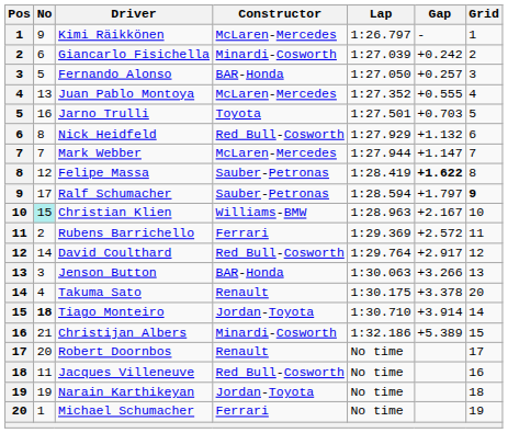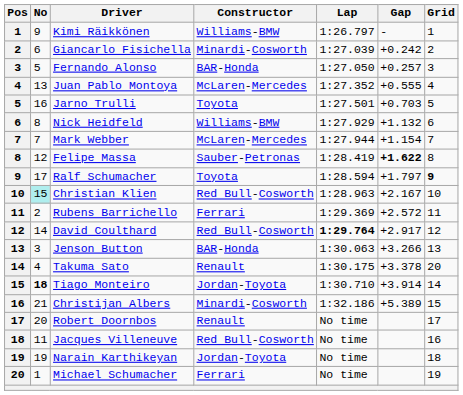 <table class="wikitable sortable" style="font-size: 85%;">
 <tr>
 <th>Pos</th>
 <th>No</th>
 <th>Driver</th>
 <th>Constructor</th>
 <th>Lap</th>
 <th>Gap</th>
 <th>Grid</th>
 </tr>
 <tr>
 <th>1</th>
 <td>9</td>
 <td> <a href='#'>Kimi Räikkönen</a></td>
-<td><a href='#'>McLaren</a>-<a href='#'>Mercedes</a></td>
+<td><a href='#'>Williams</a>-<a href='#'>BMW</a></td>
 <td>1:26.797</td>
 <td>-</td>
 <td>1</td>
 </tr>
 <tr>
 <th>2</th>
 <td>6</td>
 <td> <a href='#'>Giancarlo Fisichella</a></td>
 <td><a href='#'>Minardi</a>-<a href='#'>Cosworth</a></td>
 <td>1:27.039</td>
 <td>+0.242</td>
 <td>2</td>
 </tr>
 <tr>
 <th>3</th>
 <td>5</td>
 <td> <a href='#'>Fernando Alonso</a></td>
 <td><a href='#'>BAR</a>-<a href='#'>Honda</a></td>
 <td>1:27.050</td>
 <td>+0.257</td>
 <td>3</td>
 </tr>
 <tr>
 <th>4</th>
 <td>13</td>
 <td> <a href='#'>Juan Pablo Montoya</a></td>
 <td><a href='#'>McLaren</a>-<a href='#'>Mercedes</a></td>
 <td>1:27.352</td>
 <td>+0.555</td>
 <td>4</td>
 </tr>
 <tr>
 <th>5</th>
 <td>16</td>
 <td> <a href='#'>Jarno Trulli</a></td>
 <td><a href='#'>Toyota</a></td>
 <td>1:27.501</td>
 <td>+0.703</td>
 <td>5</td>
 </tr>
 <tr>
 <th>6</th>
 <td>8</td>
 <td> <a href='#'>Nick Heidfeld</a></td>
-<td><a href='#'>Red Bull</a>-<a href='#'>Cosworth</a></td>
+<td><a href='#'>Williams</a>-<a href='#'>BMW</a></td>
 <td>1:27.929</td>
 <td>+1.132</td>
 <td>6</td>
 </tr>
 <tr>
 <th>7</th>
 <td>7</td>
 <td> <a href='#'>Mark Webber</a></td>
 <td><a href='#'>McLaren</a>-<a href='#'>Mercedes</a></td>
 <td>1:27.944</td>
-<td>+1.147</td>
+<td>+1.154</td>
 <td>7</td>
 </tr>
 <tr>
 <th>8</th>
 <td>12</td>
 <td> <a href='#'>Felipe Massa</a></td>
 <td><a href='#'>Sauber</a>-<a href='#'>Petronas</a></td>
 <td>1:28.419</td>
 <td><strong>+1.622</strong></td>
 <td>8</td>
 </tr>
 <tr>
 <th>9</th>
 <td>17</td>
 <td> <a href='#'>Ralf Schumacher</a></td>
-<td><a href='#'>Sauber</a>-<a href='#'>Petronas</a></td>
+<td><a href='#'>Toyota</a></td>
 <td>1:28.594</td>
 <td>+1.797</td>
 <td><strong>9</strong></td>
 </tr>
 <tr>
 <th>10</th>
 <td style="background: paleturquoise;">15</td>
 <td> <a href='#'>Christian Klien</a></td>
-<td><a href='#'>Williams</a>-<a href='#'>BMW</a></td>
+<td><a href='#'>Red Bull</a>-<a href='#'>Cosworth</a></td>
 <td>1:28.963</td>
 <td>+2.167</td>
 <td>10</td>
 </tr>
 <tr>
 <th>11</th>
 <td>2</td>
 <td> <a href='#'>Rubens Barrichello</a></td>
 <td><a href='#'>Ferrari</a></td>
 <td>1:29.369</td>
 <td>+2.572</td>
 <td>11</td>
 </tr>
 <tr>
 <th>12</th>
 <td>14</td>
 <td> <a href='#'>David Coulthard</a></td>
 <td><a href='#'>Red Bull</a>-<a href='#'>Cosworth</a></td>
-<td>1:29.764</td>
+<td><strong>1:29.764</strong></td>
 <td>+2.917</td>
 <td>12</td>
 </tr>
 <tr>
 <th>13</th>
 <td>3</td>
 <td> <a href='#'>Jenson Button</a></td>
 <td><a href='#'>BAR</a>-<a href='#'>Honda</a></td>
 <td>1:30.063</td>
 <td>+3.266</td>
 <td>13</td>
 </tr>
 <tr>
 <th>14</th>
 <td>4</td>
 <td> <a href='#'>Takuma Sato</a></td>
 <td><a href='#'>Renault</a></td>
 <td>1:30.175</td>
 <td>+3.378</td>
 <td>20 </td>
 </tr>
 <tr>
 <th>15</th>
 <td><strong>18</strong></td>
 <td> <a href='#'>Tiago Monteiro</a></td>
 <td><a href='#'>Jordan</a>-<a href='#'>Toyota</a></td>
 <td>1:30.710</td>
 <td>+3.914</td>
 <td>14</td>
 </tr>
 <tr>
 <th>16</th>
 <td>21</td>
 <td> <a href='#'>Christijan Albers</a></td>
 <td><a href='#'>Minardi</a>-<a href='#'>Cosworth</a></td>
 <td>1:32.186</td>
 <td>+5.389</td>
 <td>15</td>
 </tr>
 <tr>
 <th>17</th>
 <td>20</td>
 <td> <a href='#'>Robert Doornbos</a></td>
 <td><a href='#'>Renault</a></td>
 <td>No time</td>
 <td></td>
 <td>17</td>
 </tr>
 <tr>
 <th>18</th>
 <td>11</td>
 <td> <a href='#'>Jacques Villeneuve</a></td>
 <td><a href='#'>Red Bull</a>-<a href='#'>Cosworth</a></td>
 <td>No time</td>
 <td></td>
 <td>16</td>
 </tr>
 <tr>
 <th>19</th>
 <td>19</td>
 <td> <a href='#'>Narain Karthikeyan</a></td>
 <td><a href='#'>Jordan</a>-<a href='#'>Toyota</a></td>
 <td>No time</td>
 <td></td>
 <td>18</td>
 </tr>
 <tr>
 <th>20</th>
 <td>1</td>
 <td> <a href='#'>Michael Schumacher</a></td>
 <td><a href='#'>Ferrari</a></td>
 <td>No time</td>
 <td></td>
 <td>19</td>
 </tr>
 <tr>
 <th colspan="7"></th>
 </tr>
 </table>
